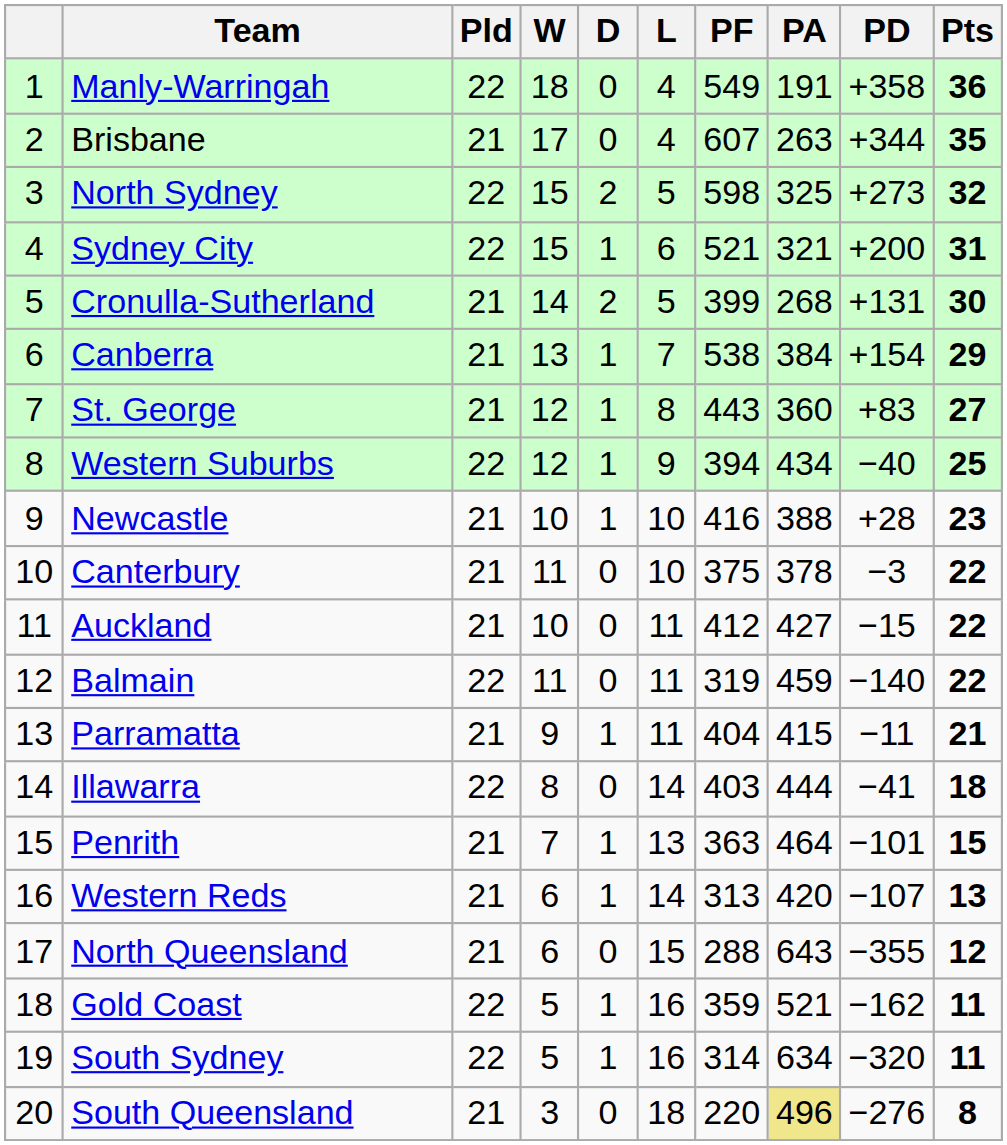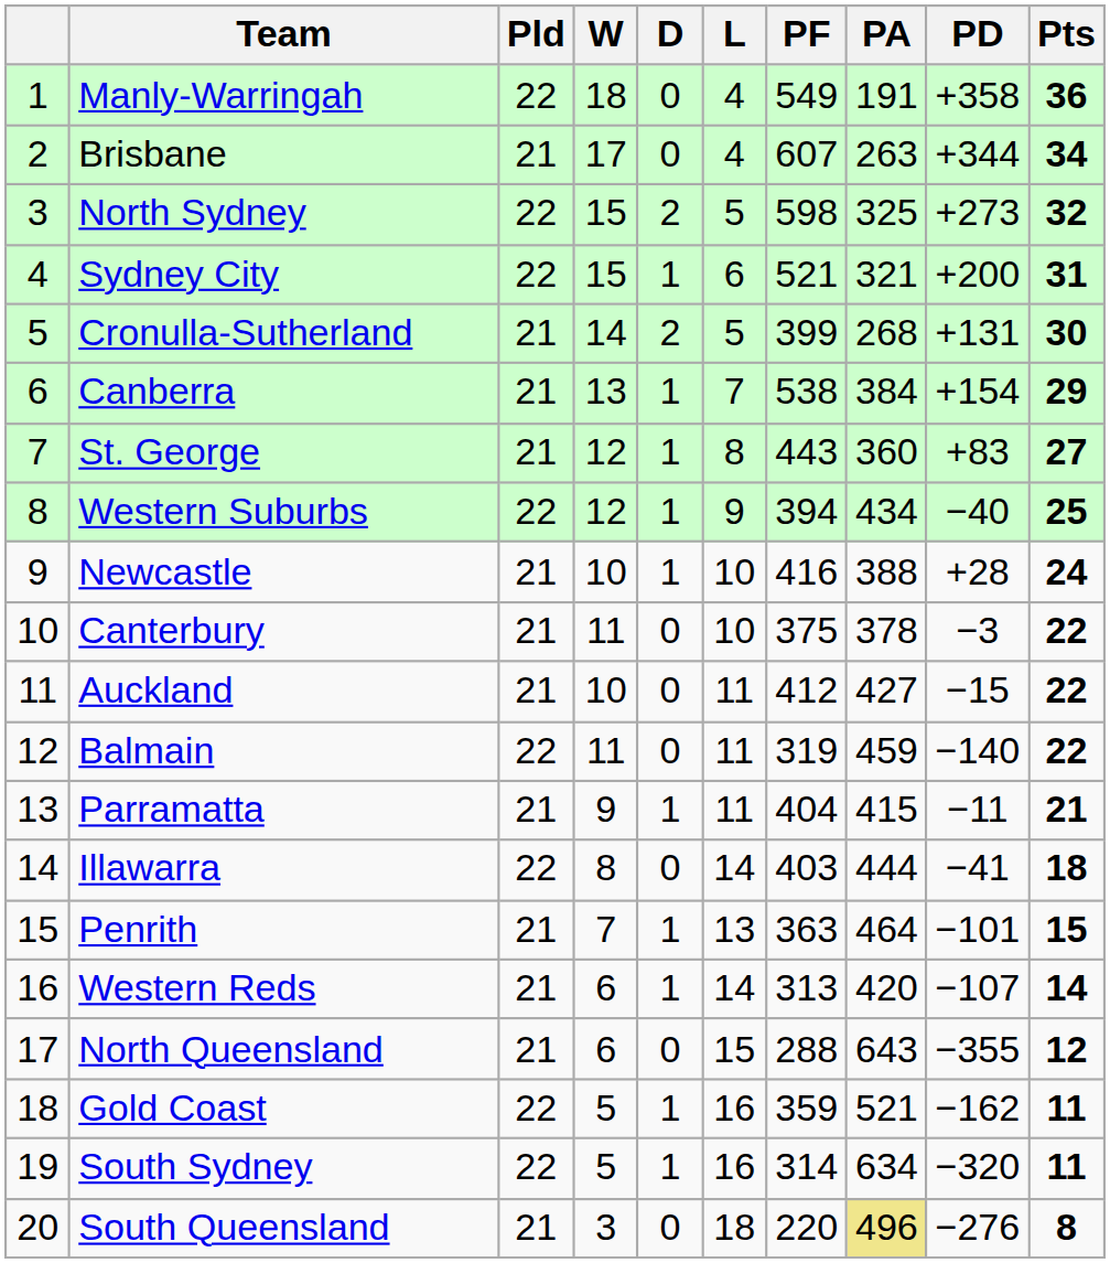 <table class="wikitable" style="text-align:center;">
 <tr>
 <th width=20 abbr="Position×"></th>
 <th width=175>Team</th>
 <th width=20 abbr="Played">Pld</th>
 <th width=20 abbr="Won">W</th>
 <th width=20 abbr="Drawn">D</th>
 <th width=20 abbr="Lost">L</th>
 <th width=20 abbr="Points for">PF</th>
 <th width=20 abbr="Points against">PA</th>
 <th width=20 abbr="Points difference">PD</th>
 <th width=20 abbr="Points">Pts</th>
 </tr>
 <tr style="background: #ccffcc;">
 <td>1</td>
 <td style="text-align:left;"> <a href='#'>Manly-Warringah</a></td>
 <td>22</td>
 <td>18</td>
 <td>0</td>
 <td>4</td>
 <td>549</td>
 <td>191</td>
 <td>+358</td>
 <td><strong>36</strong></td>
 </tr>
 <tr style="background: #ccffcc;">
 <td>2</td>
 <td style="text-align:left;"> Brisbane</td>
 <td>21</td>
 <td>17</td>
 <td>0</td>
 <td>4</td>
 <td>607</td>
 <td>263</td>
 <td>+344</td>
-<td><strong>35</strong></td>
+<td><strong>34</strong></td>
 </tr>
 <tr style="background: #ccffcc;">
 <td>3</td>
 <td style="text-align:left;"> <a href='#'>North Sydney</a></td>
 <td>22</td>
 <td>15</td>
 <td>2</td>
 <td>5</td>
 <td>598</td>
 <td>325</td>
 <td>+273</td>
 <td><strong>32</strong></td>
 </tr>
 <tr style="background: #ccffcc;">
 <td>4</td>
 <td style="text-align:left;"> <a href='#'>Sydney City</a></td>
 <td>22</td>
 <td>15</td>
 <td>1</td>
 <td>6</td>
 <td>521</td>
 <td>321</td>
 <td>+200</td>
 <td><strong>31</strong></td>
 </tr>
 <tr style="background: #ccffcc;">
 <td>5</td>
 <td style="text-align:left;"> <a href='#'>Cronulla-Sutherland</a></td>
 <td>21</td>
 <td>14</td>
 <td>2</td>
 <td>5</td>
 <td>399</td>
 <td>268</td>
 <td>+131</td>
 <td><strong>30</strong></td>
 </tr>
 <tr style="background: #ccffcc;">
 <td>6</td>
 <td style="text-align:left;"> <a href='#'>Canberra</a></td>
 <td>21</td>
 <td>13</td>
 <td>1</td>
 <td>7</td>
 <td>538</td>
 <td>384</td>
 <td>+154</td>
 <td><strong>29</strong></td>
 </tr>
 <tr style="background: #ccffcc;">
 <td>7</td>
 <td style="text-align:left;"> <a href='#'>St. George</a></td>
 <td>21</td>
 <td>12</td>
 <td>1</td>
 <td>8</td>
 <td>443</td>
 <td>360</td>
 <td>+83</td>
 <td><strong>27</strong></td>
 </tr>
 <tr style="background: #ccffcc;">
 <td>8</td>
 <td style="text-align:left;"> <a href='#'>Western Suburbs</a></td>
 <td>22</td>
 <td>12</td>
 <td>1</td>
 <td>9</td>
 <td>394</td>
 <td>434</td>
 <td>−40</td>
 <td><strong>25</strong></td>
 </tr>
 <tr>
 <td>9</td>
 <td style="text-align:left;"> <a href='#'>Newcastle</a></td>
 <td>21</td>
 <td>10</td>
 <td>1</td>
 <td>10</td>
 <td>416</td>
 <td>388</td>
 <td>+28</td>
-<td><strong>23</strong></td>
+<td><strong>24</strong></td>
 </tr>
 <tr>
 <td>10</td>
 <td style="text-align:left;"> <a href='#'>Canterbury</a></td>
 <td>21</td>
 <td>11</td>
 <td>0</td>
 <td>10</td>
 <td>375</td>
 <td>378</td>
 <td>−3</td>
 <td><strong>22</strong></td>
 </tr>
 <tr>
 <td>11</td>
 <td style="text-align:left;"> <a href='#'>Auckland</a></td>
 <td>21</td>
 <td>10</td>
 <td>0</td>
 <td>11</td>
 <td>412</td>
 <td>427</td>
 <td>−15</td>
 <td><strong>22</strong></td>
 </tr>
 <tr>
 <td>12</td>
 <td style="text-align:left;"> <a href='#'>Balmain</a></td>
 <td>22</td>
 <td>11</td>
 <td>0</td>
 <td>11</td>
 <td>319</td>
 <td>459</td>
 <td>−140</td>
 <td><strong>22</strong></td>
 </tr>
 <tr>
 <td>13</td>
 <td style="text-align:left;"> <a href='#'>Parramatta</a></td>
 <td>21</td>
 <td>9</td>
 <td>1</td>
 <td>11</td>
 <td>404</td>
 <td>415</td>
 <td>−11</td>
 <td><strong>21</strong></td>
 </tr>
 <tr>
 <td>14</td>
 <td style="text-align:left;"> <a href='#'>Illawarra</a></td>
 <td>22</td>
 <td>8</td>
 <td>0</td>
 <td>14</td>
 <td>403</td>
 <td>444</td>
 <td>−41</td>
 <td><strong>18</strong></td>
 </tr>
 <tr>
 <td>15</td>
 <td style="text-align:left;"> <a href='#'>Penrith</a></td>
 <td>21</td>
 <td>7</td>
 <td>1</td>
 <td>13</td>
 <td>363</td>
 <td>464</td>
 <td>−101</td>
 <td><strong>15</strong></td>
 </tr>
 <tr>
 <td>16</td>
 <td style="text-align:left;"> <a href='#'>Western Reds</a></td>
 <td>21</td>
 <td>6</td>
 <td>1</td>
 <td>14</td>
 <td>313</td>
 <td>420</td>
 <td>−107</td>
-<td><strong>13</strong></td>
+<td><strong>14</strong></td>
 </tr>
 <tr>
 <td>17</td>
 <td style="text-align:left;"> <a href='#'>North Queensland</a></td>
 <td>21</td>
 <td>6</td>
 <td>0</td>
 <td>15</td>
 <td>288</td>
 <td>643</td>
 <td>−355</td>
 <td><strong>12</strong></td>
 </tr>
 <tr>
 <td>18</td>
 <td style="text-align:left;"> <a href='#'>Gold Coast</a></td>
 <td>22</td>
 <td>5</td>
 <td>1</td>
 <td>16</td>
 <td>359</td>
 <td>521</td>
 <td>−162</td>
 <td><strong>11</strong></td>
 </tr>
 <tr>
 <td>19</td>
 <td style="text-align:left;"> <a href='#'>South Sydney</a></td>
 <td>22</td>
 <td>5</td>
 <td>1</td>
 <td>16</td>
 <td>314</td>
 <td>634</td>
 <td>−320</td>
 <td><strong>11</strong></td>
 </tr>
 <tr>
 <td>20</td>
 <td style="text-align:left;"> <a href='#'>South Queensland</a></td>
 <td>21</td>
 <td>3</td>
 <td>0</td>
 <td>18</td>
 <td>220</td>
 <td style="background: khaki;">496</td>
 <td>−276</td>
 <td><strong>8</strong></td>
 </tr>
 <tr>
 </tr>
 </table>
